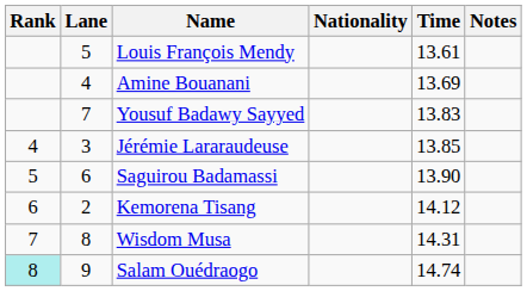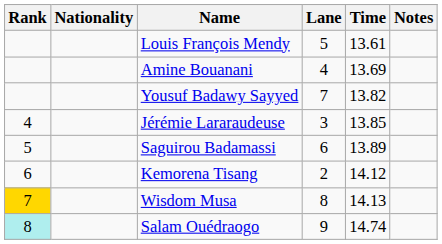 <table class="wikitable sortable" style="text-align:center">
 <tr>
 <th>Rank</th>
+<th>Nationality</th>
+<th>Name</th>
 <th>Lane</th>
-<th>Name</th>
-<th>Nationality</th>
 <th>Time</th>
 <th>Notes</th>
 </tr>
 <tr>
 <td></td>
+<td align=left></td>
+<td align=left><a href='#'>Louis François Mendy</a></td>
 <td>5</td>
-<td align=left><a href='#'>Louis François Mendy</a></td>
-<td align=left></td>
 <td>13.61</td>
 <td></td>
 </tr>
 <tr>
 <td></td>
+<td align=left></td>
+<td align=left><a href='#'>Amine Bouanani</a></td>
 <td>4</td>
-<td align=left><a href='#'>Amine Bouanani</a></td>
-<td align=left></td>
 <td>13.69</td>
 <td></td>
 </tr>
 <tr>
 <td></td>
+<td align=left></td>
+<td align=left><a href='#'>Yousuf Badawy Sayyed</a></td>
 <td>7</td>
-<td align=left><a href='#'>Yousuf Badawy Sayyed</a></td>
-<td align=left></td>
-<td>13.83</td>
+<td>13.82</td>
 <td></td>
 </tr>
 <tr>
 <td>4</td>
+<td align=left></td>
+<td align=left><a href='#'>Jérémie Lararaudeuse</a></td>
 <td>3</td>
-<td align=left><a href='#'>Jérémie Lararaudeuse</a></td>
-<td align=left></td>
 <td>13.85</td>
 <td></td>
 </tr>
 <tr>
 <td>5</td>
+<td align=left></td>
+<td align=left><a href='#'>Saguirou Badamassi</a></td>
 <td>6</td>
-<td align=left><a href='#'>Saguirou Badamassi</a></td>
-<td align=left></td>
-<td>13.90</td>
+<td>13.89</td>
 <td></td>
 </tr>
 <tr>
 <td>6</td>
+<td align=left></td>
+<td align=left><a href='#'>Kemorena Tisang</a></td>
 <td>2</td>
-<td align=left><a href='#'>Kemorena Tisang</a></td>
-<td align=left></td>
 <td>14.12</td>
 <td></td>
 </tr>
 <tr>
-<td>7</td>
+<td style="background: gold;">7</td>
+<td align=left></td>
+<td align=left><a href='#'>Wisdom Musa</a></td>
 <td>8</td>
-<td align=left><a href='#'>Wisdom Musa</a></td>
-<td align=left></td>
-<td>14.31</td>
+<td>14.13</td>
 <td></td>
 </tr>
 <tr>
 <td style="background: paleturquoise;">8</td>
+<td align=left></td>
+<td align=left><a href='#'>Salam Ouédraogo</a></td>
 <td>9</td>
-<td align=left><a href='#'>Salam Ouédraogo</a></td>
-<td align=left></td>
 <td>14.74</td>
 <td></td>
 </tr>
 </table>
